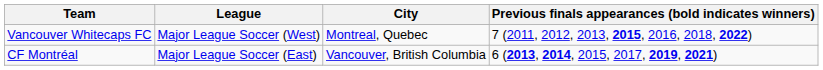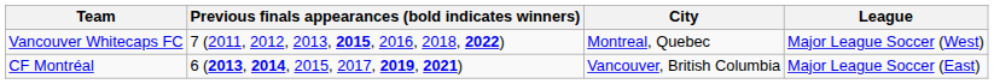 <table class="wikitable">
 <tr>
 <th>Team</th>
+<th>Previous finals appearances (bold indicates winners)</th>
+<th>City</th>
 <th>League</th>
-<th>City</th>
-<th>Previous finals appearances (bold indicates winners)</th>
 </tr>
 <tr>
 <td><a href='#'>Vancouver Whitecaps FC</a></td>
+<td>7 (<a href='#'>2011</a>, <a href='#'>2012</a>, <a href='#'>2013</a>, <strong><a href='#'>2015</a></strong>, <a href='#'>2016</a>, <a href='#'>2018</a>, <strong><a href='#'>2022</a></strong>)</td>
+<td><a href='#'>Montreal</a>, Quebec</td>
 <td><a href='#'>Major League Soccer</a> (<a href='#'>West</a>)</td>
-<td><a href='#'>Montreal</a>, Quebec</td>
-<td>7 (<a href='#'>2011</a>, <a href='#'>2012</a>, <a href='#'>2013</a>, <strong><a href='#'>2015</a></strong>, <a href='#'>2016</a>, <a href='#'>2018</a>, <strong><a href='#'>2022</a></strong>)</td>
 </tr>
 <tr>
 <td><a href='#'>CF Montréal</a></td>
+<td>6 (<strong><a href='#'>2013</a></strong>, <strong><a href='#'>2014</a></strong>, <a href='#'>2015</a>, <a href='#'>2017</a>, <strong><a href='#'>2019</a></strong>, <strong><a href='#'>2021</a></strong>)</td>
+<td><a href='#'>Vancouver</a>, British Columbia</td>
 <td><a href='#'>Major League Soccer</a> (<a href='#'>East</a>)</td>
-<td><a href='#'>Vancouver</a>, British Columbia</td>
-<td>6 (<strong><a href='#'>2013</a></strong>, <strong><a href='#'>2014</a></strong>, <a href='#'>2015</a>, <a href='#'>2017</a>, <strong><a href='#'>2019</a></strong>, <strong><a href='#'>2021</a></strong>)</td>
 </tr>
 </table>
